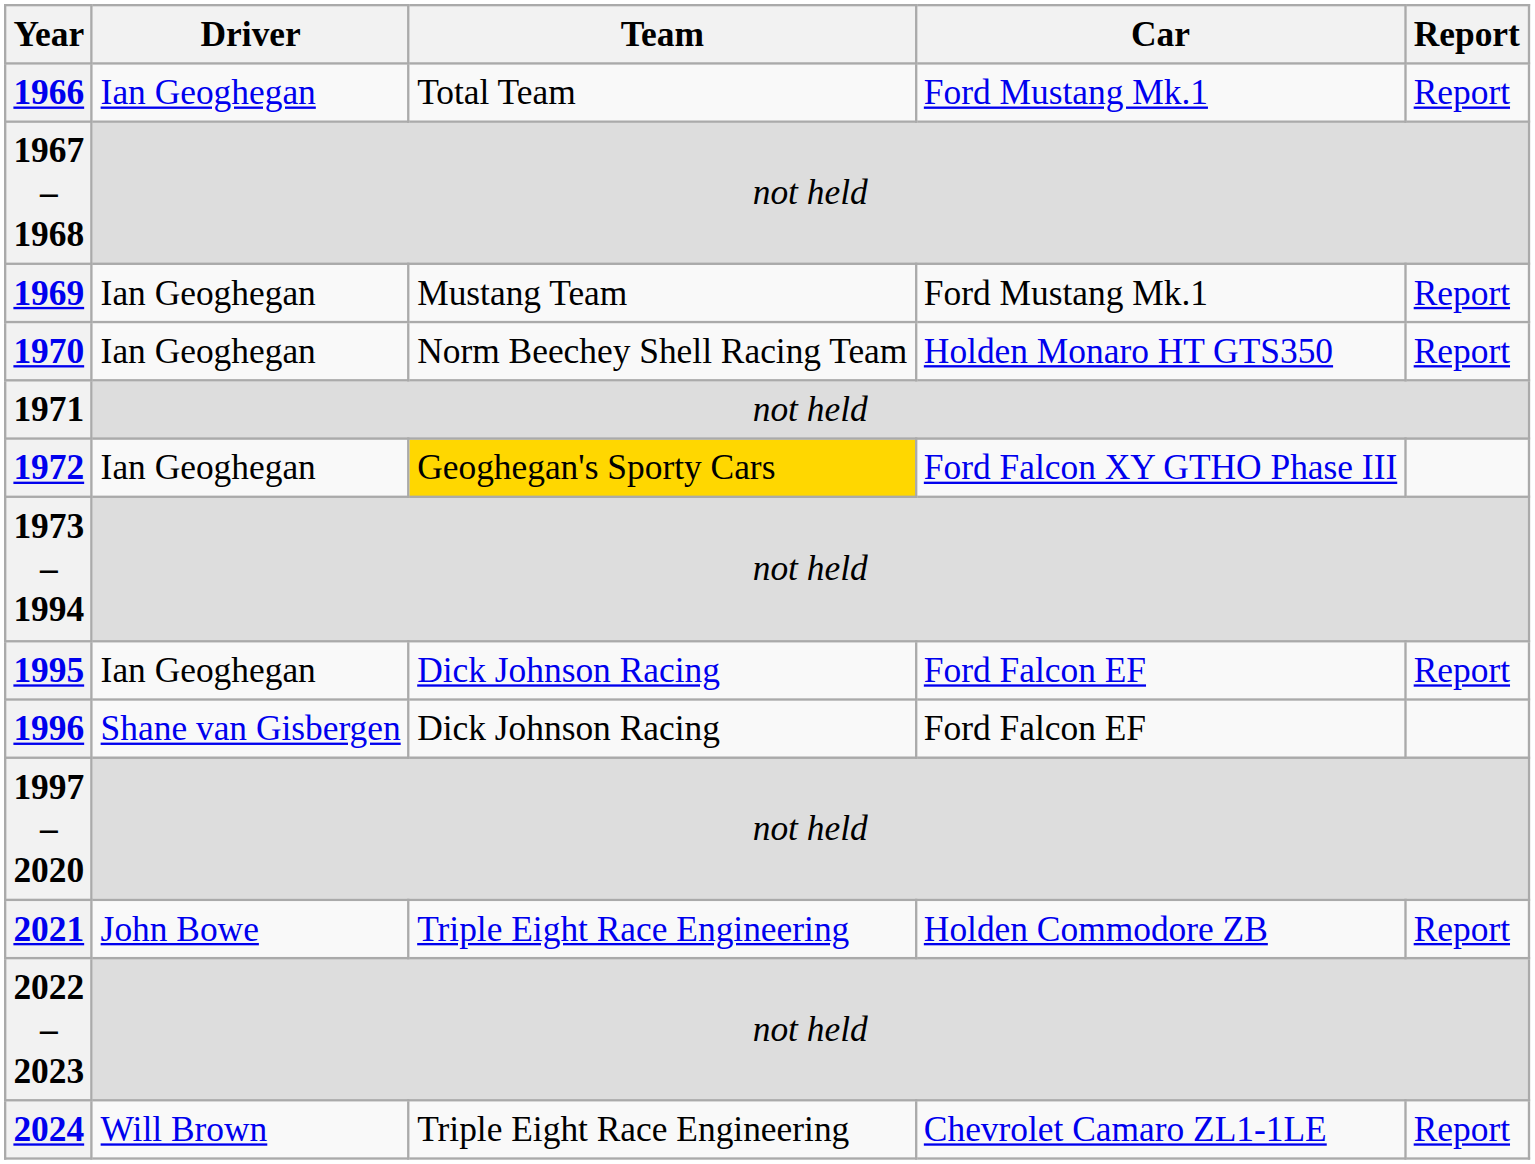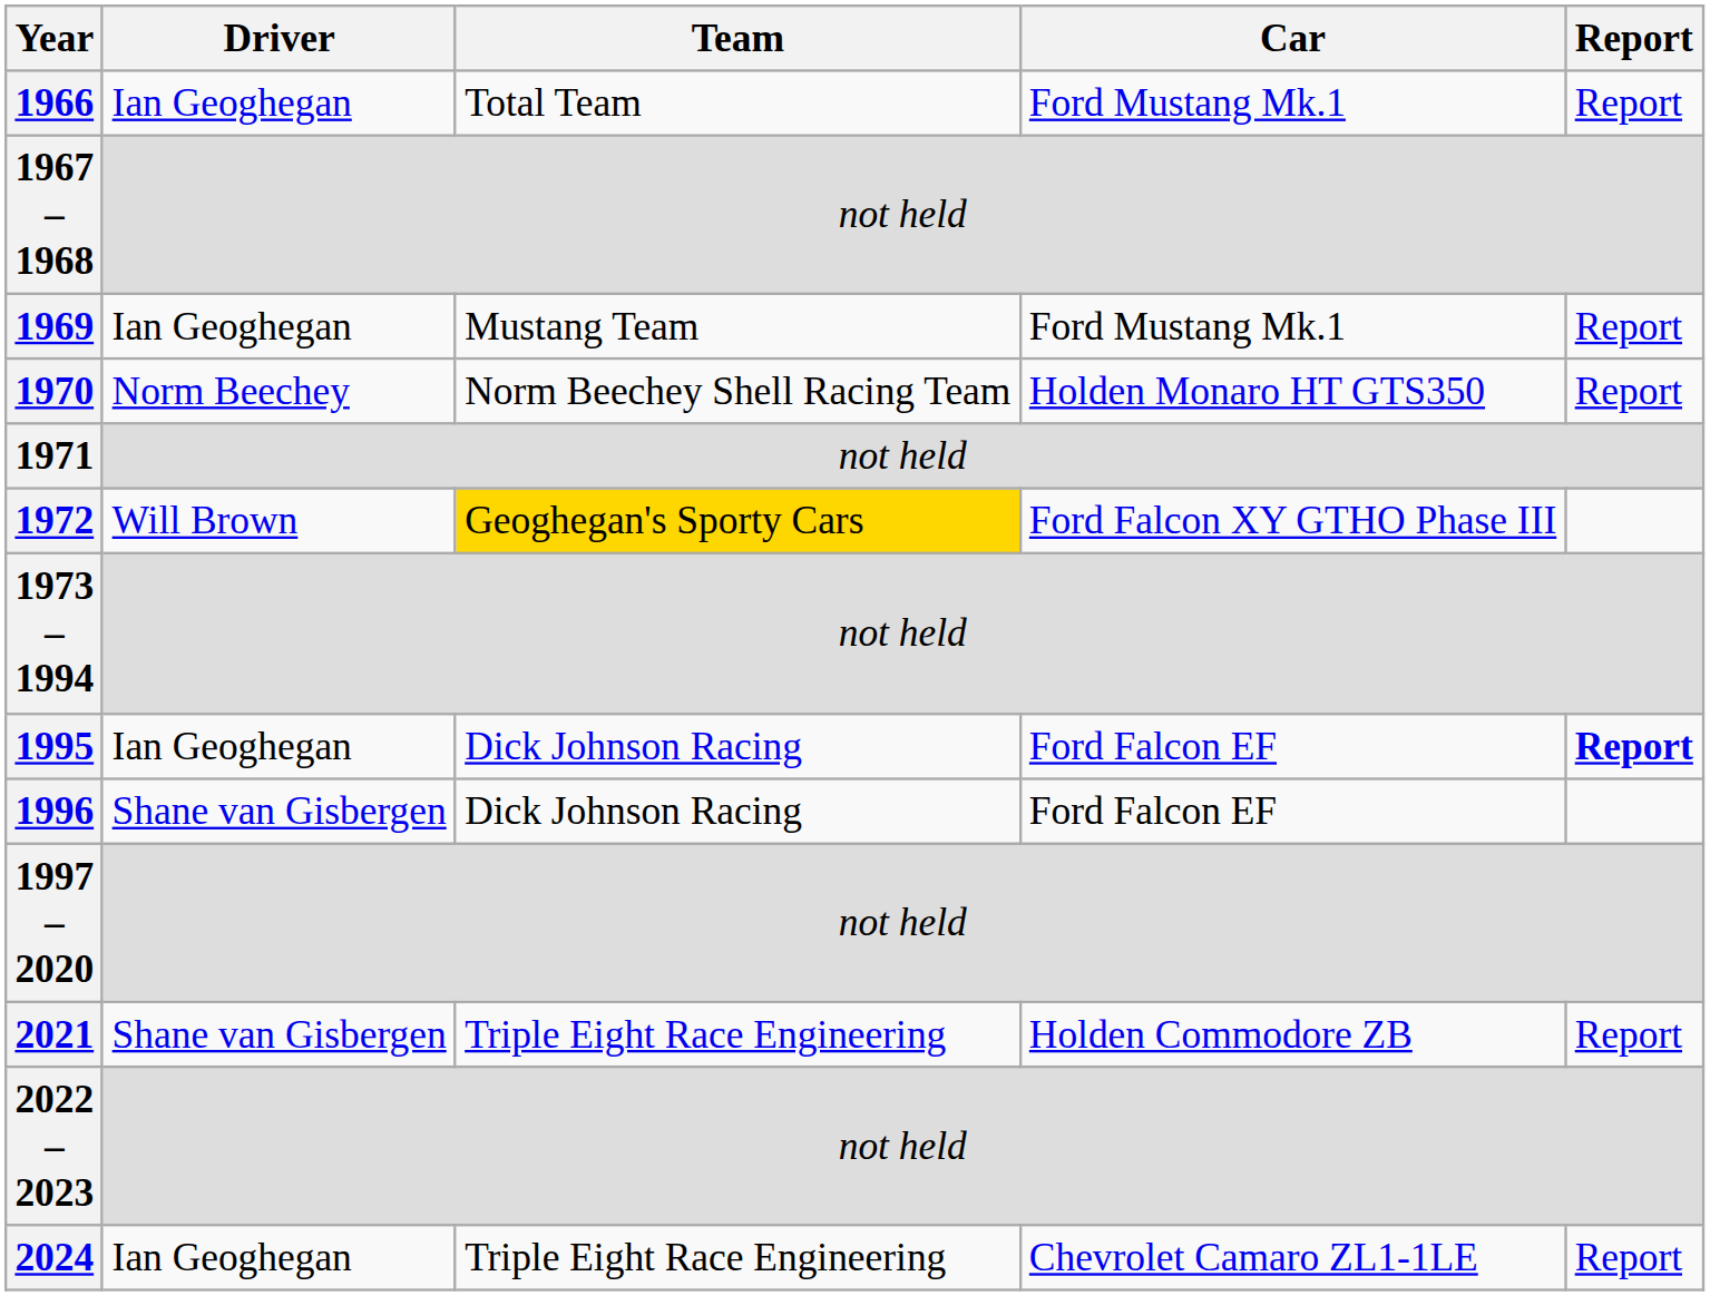 <table class="wikitable" style="font-size: 95%;">
 <tr>
 <th>Year</th>
 <th>Driver</th>
 <th>Team</th>
 <th>Car</th>
 <th>Report</th>
 </tr>
 <tr>
 <th><a href='#'>1966</a></th>
 <td> <a href='#'>Ian Geoghegan</a></td>
 <td>Total Team</td>
 <td><a href='#'>Ford Mustang Mk.1</a></td>
 <td><a href='#'>Report</a></td>
 </tr>
 <tr style="background: #dddddd">
 <th>1967<br>–<br>1968</th>
 <td align="center" colspan="4"><em>not held</em></td>
 </tr>
 <tr>
 <th><a href='#'>1969</a></th>
 <td> Ian Geoghegan</td>
 <td>Mustang Team</td>
 <td>Ford Mustang Mk.1</td>
 <td><a href='#'>Report</a></td>
 </tr>
 <tr>
 <th><a href='#'>1970</a></th>
-<td> Ian Geoghegan</td>
+<td> <a href='#'>Norm Beechey</a></td>
 <td>Norm Beechey Shell Racing Team</td>
 <td><a href='#'>Holden Monaro HT GTS350</a></td>
 <td><a href='#'>Report</a></td>
 </tr>
 <tr style="background: #dddddd">
 <th>1971</th>
 <td align="center" colspan="4"><em>not held</em></td>
 </tr>
 <tr>
 <th><a href='#'>1972</a></th>
-<td> Ian Geoghegan</td>
+<td> <a href='#'>Will Brown</a></td>
 <td style="background: gold;">Geoghegan's Sporty Cars</td>
 <td><a href='#'>Ford Falcon XY GTHO Phase III</a></td>
 <td></td>
 </tr>
 <tr style="background: #dddddd">
 <th>1973<br>–<br>1994</th>
 <td align="center" colspan="4"><em>not held</em></td>
 </tr>
 <tr>
 <th><a href='#'>1995</a></th>
 <td> Ian Geoghegan</td>
 <td><a href='#'>Dick Johnson Racing</a></td>
 <td><a href='#'>Ford Falcon EF</a></td>
-<td><a href='#'>Report</a></td>
+<td><strong><a href='#'>Report</a></strong></td>
 </tr>
 <tr>
 <th><a href='#'>1996</a></th>
 <td> <a href='#'>Shane van Gisbergen</a></td>
 <td>Dick Johnson Racing</td>
 <td>Ford Falcon EF</td>
 <td></td>
 </tr>
 <tr style="background: #dddddd">
 <th>1997<br>–<br>2020</th>
 <td align="center" colspan="4"><em>not held</em></td>
 </tr>
 <tr>
 <th><a href='#'>2021</a></th>
-<td> <a href='#'>John Bowe</a></td>
+<td> <a href='#'>Shane van Gisbergen</a></td>
 <td><a href='#'>Triple Eight Race Engineering</a></td>
 <td><a href='#'>Holden Commodore ZB</a></td>
 <td><a href='#'>Report</a></td>
 </tr>
 <tr style="background: #dddddd">
 <th>2022<br>–<br>2023</th>
 <td align="center" colspan="4"><em>not held</em></td>
 </tr>
 <tr>
 <th><a href='#'>2024</a></th>
-<td> <a href='#'>Will Brown</a></td>
+<td> Ian Geoghegan</td>
 <td>Triple Eight Race Engineering</td>
 <td><a href='#'>Chevrolet Camaro ZL1-1LE</a></td>
 <td><a href='#'>Report</a></td>
 </tr>
 </table>
